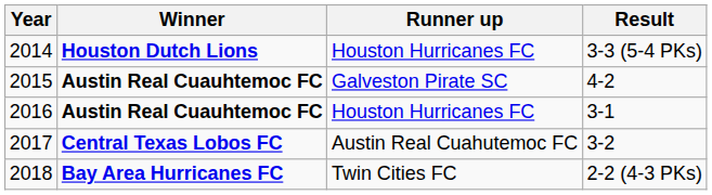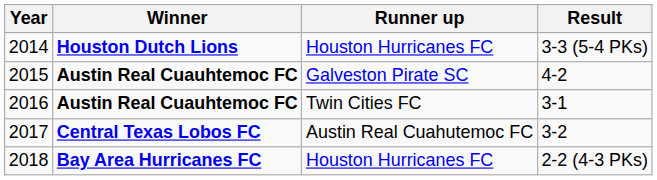 <table class="wikitable">
 <tr>
 <th>Year</th>
 <th>Winner</th>
 <th>Runner up</th>
 <th>Result</th>
 </tr>
 <tr>
 <td>2014</td>
 <td><strong><a href='#'>Houston Dutch Lions</a></strong></td>
 <td><a href='#'>Houston Hurricanes FC</a></td>
 <td>3-3 (5-4 PKs)</td>
 </tr>
 <tr>
 <td>2015</td>
 <td><strong>Austin Real Cuauhtemoc FC</strong></td>
 <td><a href='#'>Galveston Pirate SC</a></td>
 <td>4-2</td>
 </tr>
 <tr>
 <td>2016</td>
 <td><strong>Austin Real Cuauhtemoc FC</strong></td>
-<td><a href='#'>Houston Hurricanes FC</a></td>
+<td>Twin Cities FC</td>
 <td>3-1</td>
 </tr>
 <tr>
 <td>2017</td>
 <td><strong><a href='#'>Central Texas Lobos FC</a></strong></td>
 <td>Austin Real Cuahutemoc FC</td>
 <td>3-2</td>
 </tr>
 <tr>
 <td>2018</td>
 <td><strong><a href='#'>Bay Area Hurricanes FC</a></strong></td>
-<td>Twin Cities FC</td>
+<td><a href='#'>Houston Hurricanes FC</a></td>
 <td>2-2 (4-3 PKs)</td>
 </tr>
 </table>
